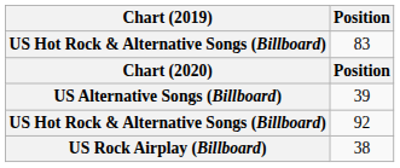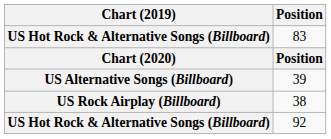 <table class="wikitable plainrowheaders" style="text-align:center">
 <tr>
 <th scope="col">Chart (2019)</th>
 <th scope="col">Position</th>
 </tr>
 <tr>
 <th scope="row">US Hot Rock & Alternative Songs (<em>Billboard</em>)</th>
 <td>83</td>
 </tr>
 <tr>
 <th scope="col">Chart (2020)</th>
 <th scope="col">Position</th>
 </tr>
 <tr>
 <th scope="row">US Alternative Songs (<em>Billboard</em>)</th>
 <td>39</td>
 </tr>
 <tr>
+<th scope="row">US Rock Airplay (<em>Billboard</em>)</th>
+<td>38</td>
+</tr>
+<tr>
 <th scope="row">US Hot Rock & Alternative Songs (<em>Billboard</em>)</th>
 <td>92</td>
 </tr>
-<tr>
-<th scope="row">US Rock Airplay (<em>Billboard</em>)</th>
-<td>38</td>
-</tr>
 </table>
